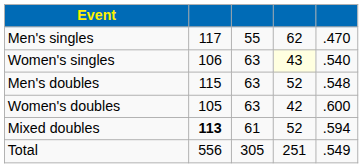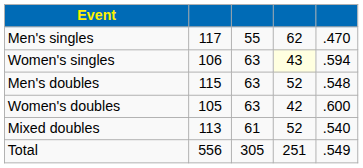 <table class="wikitable" style="text-align:center">
 <tr>
 <th style="background:#006bb6; color:#fff200" width="200px">Event</th>
 <th style="background:#006bb6; color:#fff200" width="40px"></th>
 <th style="background:#006bb6; color:#fff200" width="40px"></th>
 <th style="background:#006bb6; color:#fff200" width="40px"></th>
 <th style="background:#006bb6; color:#fff200" width="40px"></th>
 </tr>
 <tr>
 <td style="text-align:left">Men's singles</td>
 <td>117</td>
 <td>55</td>
 <td>62</td>
 <td>.470</td>
 </tr>
 <tr>
 <td style="text-align:left">Women's singles</td>
 <td>106</td>
 <td>63</td>
 <td style="background: lightyellow;">43</td>
-<td>.540</td>
+<td>.594</td>
 </tr>
 <tr>
 <td style="text-align:left">Men's doubles</td>
 <td>115</td>
 <td>63</td>
 <td>52</td>
 <td>.548</td>
 </tr>
 <tr>
 <td style="text-align:left">Women's doubles</td>
 <td>105</td>
 <td>63</td>
 <td>42</td>
 <td>.600</td>
 </tr>
 <tr>
 <td style="text-align:left">Mixed doubles</td>
-<td><strong>113</strong></td>
+<td>113</td>
 <td>61</td>
 <td>52</td>
-<td>.594</td>
+<td>.540</td>
 </tr>
 <tr>
 <td style="text-align:left">Total</td>
 <td>556</td>
 <td>305</td>
 <td>251</td>
 <td>.549</td>
 </tr>
 </table>
